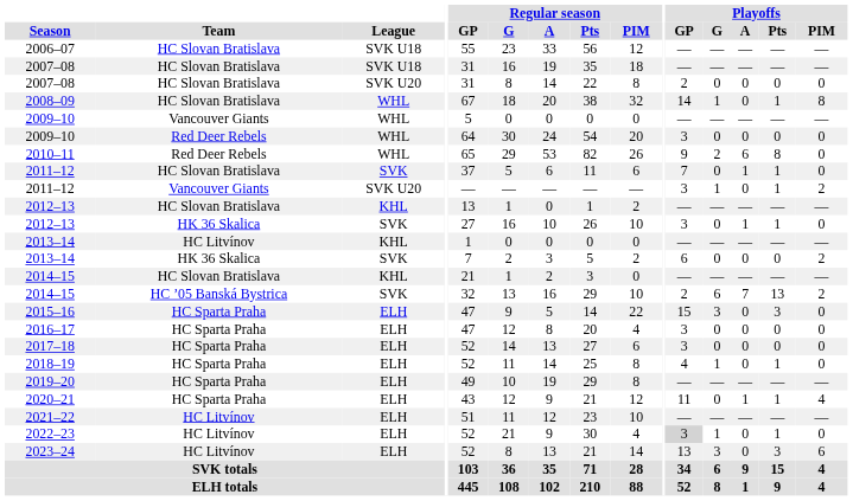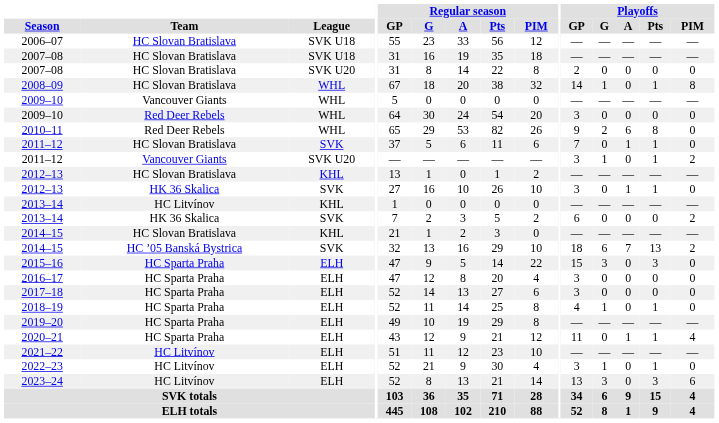 <table border="0" cellpadding="1" cellspacing="0" style="text-align:center; width:60em">
 <tr bgcolor="#e0e0e0">
 <th colspan="3" bgcolor="#ffffff"></th>
 <th rowspan="99" bgcolor="#ffffff"></th>
 <th colspan="5"><a href='#'>Regular season</a></th>
 <th rowspan="99" bgcolor="#ffffff"></th>
 <th colspan="5"><a href='#'>Playoffs</a></th>
 </tr>
 <tr bgcolor="#e0e0e0">
 <th><a href='#'>Season</a></th>
 <th>Team</th>
 <th>League</th>
 <th>GP</th>
 <th><a href='#'>G</a></th>
 <th><a href='#'>A</a></th>
 <th><a href='#'>Pts</a></th>
 <th><a href='#'>PIM</a></th>
 <th>GP</th>
 <th>G</th>
 <th>A</th>
 <th>Pts</th>
 <th>PIM</th>
 </tr>
 <tr>
 <td>2006–07</td>
 <td><a href='#'>HC Slovan Bratislava</a></td>
 <td>SVK U18</td>
 <td>55</td>
 <td>23</td>
 <td>33</td>
 <td>56</td>
 <td>12</td>
 <td>—</td>
 <td>—</td>
 <td>—</td>
 <td>—</td>
 <td>—</td>
 </tr>
 <tr bgcolor="#f0f0f0">
 <td>2007–08</td>
 <td>HC Slovan Bratislava</td>
 <td>SVK U18</td>
 <td>31</td>
 <td>16</td>
 <td>19</td>
 <td>35</td>
 <td>18</td>
 <td>—</td>
 <td>—</td>
 <td>—</td>
 <td>—</td>
 <td>—</td>
 </tr>
 <tr>
 <td>2007–08</td>
 <td>HC Slovan Bratislava</td>
 <td>SVK U20</td>
 <td>31</td>
 <td>8</td>
 <td>14</td>
 <td>22</td>
 <td>8</td>
 <td>2</td>
 <td>0</td>
 <td>0</td>
 <td>0</td>
 <td>0</td>
 </tr>
 <tr bgcolor="#f0f0f0">
 <td><a href='#'>2008–09</a></td>
 <td>HC Slovan Bratislava</td>
 <td><a href='#'>WHL</a></td>
 <td>67</td>
 <td>18</td>
 <td>20</td>
 <td>38</td>
 <td>32</td>
 <td>14</td>
 <td>1</td>
 <td>0</td>
 <td>1</td>
 <td>8</td>
 </tr>
 <tr>
 <td><a href='#'>2009–10</a></td>
 <td>Vancouver Giants</td>
 <td>WHL</td>
 <td>5</td>
 <td>0</td>
 <td>0</td>
 <td>0</td>
 <td>0</td>
 <td>—</td>
 <td>—</td>
 <td>—</td>
 <td>—</td>
 <td>—</td>
 </tr>
 <tr bgcolor="#f0f0f0">
 <td>2009–10</td>
 <td><a href='#'>Red Deer Rebels</a></td>
 <td>WHL</td>
 <td>64</td>
 <td>30</td>
 <td>24</td>
 <td>54</td>
 <td>20</td>
 <td>3</td>
 <td>0</td>
 <td>0</td>
 <td>0</td>
 <td>0</td>
 </tr>
 <tr>
 <td><a href='#'>2010–11</a></td>
 <td>Red Deer Rebels</td>
 <td>WHL</td>
 <td>65</td>
 <td>29</td>
 <td>53</td>
 <td>82</td>
 <td>26</td>
 <td>9</td>
 <td>2</td>
 <td>6</td>
 <td>8</td>
 <td>0</td>
 </tr>
 <tr bgcolor="#f0f0f0">
 <td><a href='#'>2011–12</a></td>
 <td>HC Slovan Bratislava</td>
 <td><a href='#'>SVK</a></td>
 <td>37</td>
 <td>5</td>
 <td>6</td>
 <td>11</td>
 <td>6</td>
 <td>7</td>
 <td>0</td>
 <td>1</td>
 <td>1</td>
 <td>0</td>
 </tr>
 <tr>
 <td>2011–12</td>
 <td><a href='#'>Vancouver Giants</a></td>
 <td>SVK U20</td>
 <td>—</td>
 <td>—</td>
 <td>—</td>
 <td>—</td>
 <td>—</td>
 <td>3</td>
 <td>1</td>
 <td>0</td>
 <td>1</td>
 <td>2</td>
 </tr>
 <tr bgcolor="#f0f0f0">
 <td><a href='#'>2012–13</a></td>
 <td>HC Slovan Bratislava</td>
 <td><a href='#'>KHL</a></td>
 <td>13</td>
 <td>1</td>
 <td>0</td>
 <td>1</td>
 <td>2</td>
 <td>—</td>
 <td>—</td>
 <td>—</td>
 <td>—</td>
 <td>—</td>
 </tr>
 <tr>
 <td><a href='#'>2012–13</a></td>
 <td><a href='#'>HK 36 Skalica</a></td>
 <td>SVK</td>
 <td>27</td>
 <td>16</td>
 <td>10</td>
 <td>26</td>
 <td>10</td>
 <td>3</td>
 <td>0</td>
 <td>1</td>
 <td>1</td>
 <td>0</td>
 </tr>
 <tr bgcolor="#f0f0f0">
 <td><a href='#'>2013–14</a></td>
 <td>HC Litvínov</td>
 <td>KHL</td>
 <td>1</td>
 <td>0</td>
 <td>0</td>
 <td>0</td>
 <td>0</td>
 <td>—</td>
 <td>—</td>
 <td>—</td>
 <td>—</td>
 <td>—</td>
 </tr>
 <tr>
 <td><a href='#'>2013–14</a></td>
 <td>HK 36 Skalica</td>
 <td>SVK</td>
 <td>7</td>
 <td>2</td>
 <td>3</td>
 <td>5</td>
 <td>2</td>
 <td>6</td>
 <td>0</td>
 <td>0</td>
 <td>0</td>
 <td>2</td>
 </tr>
 <tr bgcolor="#f0f0f0">
 <td><a href='#'>2014–15</a></td>
 <td>HC Slovan Bratislava</td>
 <td>KHL</td>
 <td>21</td>
 <td>1</td>
 <td>2</td>
 <td>3</td>
 <td>0</td>
 <td>—</td>
 <td>—</td>
 <td>—</td>
 <td>—</td>
 <td>—</td>
 </tr>
 <tr>
 <td><a href='#'>2014–15</a></td>
 <td><a href='#'>HC ’05 Banská Bystrica</a></td>
 <td>SVK</td>
 <td>32</td>
 <td>13</td>
 <td>16</td>
 <td>29</td>
 <td>10</td>
-<td>2</td>
+<td>18</td>
 <td>6</td>
 <td>7</td>
 <td>13</td>
 <td>2</td>
 </tr>
 <tr bgcolor="#f0f0f0">
 <td><a href='#'>2015–16</a></td>
 <td><a href='#'>HC Sparta Praha</a></td>
 <td><a href='#'>ELH</a></td>
 <td>47</td>
 <td>9</td>
 <td>5</td>
 <td>14</td>
 <td>22</td>
 <td>15</td>
 <td>3</td>
 <td>0</td>
 <td>3</td>
 <td>0</td>
 </tr>
 <tr>
 <td><a href='#'>2016–17</a></td>
 <td>HC Sparta Praha</td>
 <td>ELH</td>
 <td>47</td>
 <td>12</td>
 <td>8</td>
 <td>20</td>
 <td>4</td>
 <td>3</td>
 <td>0</td>
 <td>0</td>
 <td>0</td>
 <td>0</td>
 </tr>
 <tr bgcolor="#f0f0f0">
 <td><a href='#'>2017–18</a></td>
 <td>HC Sparta Praha</td>
 <td>ELH</td>
 <td>52</td>
 <td>14</td>
 <td>13</td>
 <td>27</td>
 <td>6</td>
 <td>3</td>
 <td>0</td>
 <td>0</td>
 <td>0</td>
 <td>0</td>
 </tr>
 <tr>
 <td><a href='#'>2018–19</a></td>
 <td>HC Sparta Praha</td>
 <td>ELH</td>
 <td>52</td>
 <td>11</td>
 <td>14</td>
 <td>25</td>
 <td>8</td>
 <td>4</td>
 <td>1</td>
 <td>0</td>
 <td>1</td>
 <td>0</td>
 </tr>
 <tr bgcolor="#f0f0f0">
 <td><a href='#'>2019–20</a></td>
 <td>HC Sparta Praha</td>
 <td>ELH</td>
 <td>49</td>
 <td>10</td>
 <td>19</td>
 <td>29</td>
 <td>8</td>
 <td>—</td>
 <td>—</td>
 <td>—</td>
 <td>—</td>
 <td>—</td>
 </tr>
 <tr>
 <td><a href='#'>2020–21</a></td>
 <td>HC Sparta Praha</td>
 <td>ELH</td>
 <td>43</td>
 <td>12</td>
 <td>9</td>
 <td>21</td>
 <td>12</td>
 <td>11</td>
 <td>0</td>
 <td>1</td>
 <td>1</td>
 <td>4</td>
 </tr>
 <tr bgcolor="#f0f0f0">
 <td><a href='#'>2021–22</a></td>
 <td><a href='#'>HC Litvínov</a></td>
 <td>ELH</td>
 <td>51</td>
 <td>11</td>
 <td>12</td>
 <td>23</td>
 <td>10</td>
 <td>—</td>
 <td>—</td>
 <td>—</td>
 <td>—</td>
 <td>—</td>
 </tr>
 <tr>
 <td><a href='#'>2022–23</a></td>
 <td>HC Litvínov</td>
 <td>ELH</td>
 <td>52</td>
 <td>21</td>
 <td>9</td>
 <td>30</td>
 <td>4</td>
-<td style="background: lightgrey;">3</td>
+<td>3</td>
 <td>1</td>
 <td>0</td>
 <td>1</td>
 <td>0</td>
 </tr>
 <tr bgcolor="#f0f0f0">
 <td><a href='#'>2023–24</a></td>
 <td>HC Litvínov</td>
 <td>ELH</td>
 <td>52</td>
 <td>8</td>
 <td>13</td>
 <td>21</td>
 <td>14</td>
 <td>13</td>
 <td>3</td>
 <td>0</td>
 <td>3</td>
 <td>6</td>
 </tr>
 <tr bgcolor="#e0e0e0">
 <th colspan="3">SVK totals</th>
 <th>103</th>
 <th>36</th>
 <th>35</th>
 <th>71</th>
 <th>28</th>
 <th>34</th>
 <th>6</th>
 <th>9</th>
 <th>15</th>
 <th>4</th>
 </tr>
 <tr bgcolor="#e0e0e0">
 <th colspan="3">ELH totals</th>
 <th>445</th>
 <th>108</th>
 <th>102</th>
 <th>210</th>
 <th>88</th>
 <th>52</th>
 <th>8</th>
 <th>1</th>
 <th>9</th>
 <th>4</th>
 </tr>
 </table>
